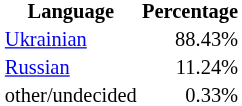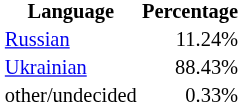 <table class="standard">
 <tr>
 <th>Language</th>
 <th>Percentage</th>
 </tr>
 <tr>
+<td><a href='#'>Russian</a></td>
+<td align="right">11.24%</td>
+</tr>
+<tr>
 <td><a href='#'>Ukrainian</a></td>
 <td align="right">88.43%</td>
-</tr>
-<tr>
-<td><a href='#'>Russian</a></td>
-<td align="right">11.24%</td>
 </tr>
 <tr>
 <td>other/undecided</td>
 <td align="right">0.33%</td>
 </tr>
 </table>
